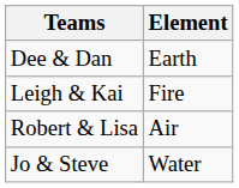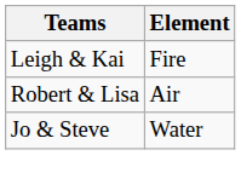 <table class="wikitable">
 <tr>
 <th>Teams</th>
 <th>Element</th>
-</tr>
-<tr>
-<td>Dee & Dan</td>
-<td>Earth</td>
 </tr>
 <tr>
 <td>Leigh & Kai</td>
 <td>Fire</td>
 </tr>
 <tr>
 <td>Robert & Lisa</td>
 <td>Air</td>
 </tr>
 <tr>
 <td>Jo & Steve</td>
 <td>Water</td>
 </tr>
 </table>
